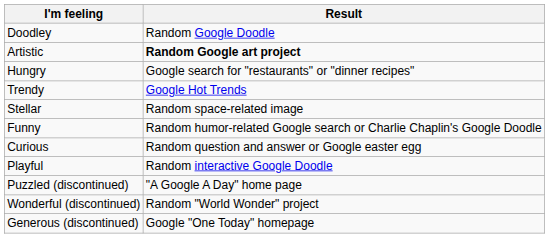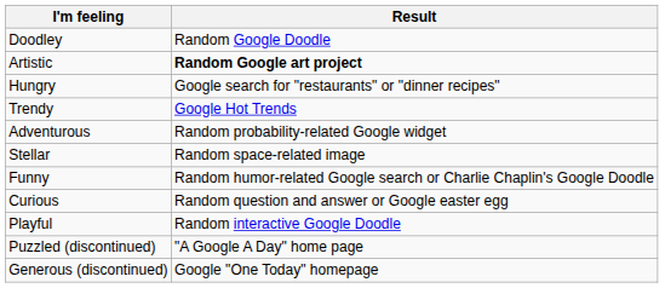 <table class="wikitable sortable">
 <tr>
 <th>I'm feeling</th>
 <th>Result</th>
 </tr>
 <tr>
 <td>Doodley</td>
 <td>Random <a href='#'>Google Doodle</a></td>
 </tr>
 <tr>
 <td>Artistic</td>
 <td><strong>Random Google art project</strong></td>
 </tr>
 <tr>
 <td>Hungry</td>
 <td>Google search for "restaurants" or "dinner recipes"</td>
 </tr>
 <tr>
 <td>Trendy</td>
 <td><a href='#'>Google Hot Trends</a></td>
 </tr>
 <tr>
+<td>Adventurous</td>
+<td>Random probability-related Google widget</td>
+</tr>
+<tr>
 <td>Stellar</td>
 <td>Random space-related image</td>
 </tr>
 <tr>
 <td>Funny</td>
 <td>Random humor-related Google search or Charlie Chaplin's Google Doodle</td>
 </tr>
 <tr>
 <td>Curious</td>
 <td>Random question and answer or Google easter egg</td>
 </tr>
 <tr>
 <td>Playful</td>
 <td>Random <a href='#'>interactive Google Doodle</a></td>
 </tr>
 <tr>
 <td>Puzzled (discontinued)</td>
 <td>"A Google A Day" home page</td>
 </tr>
 <tr>
-<td>Wonderful (discontinued)</td>
-<td>Random "World Wonder" project</td>
-</tr>
-<tr>
 <td>Generous (discontinued)</td>
 <td>Google "One Today" homepage</td>
 </tr>
 </table>
